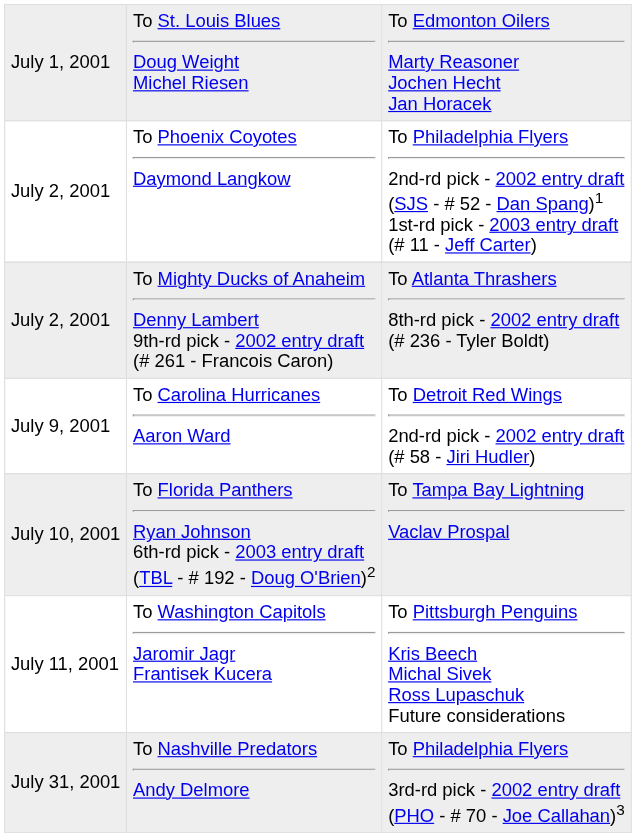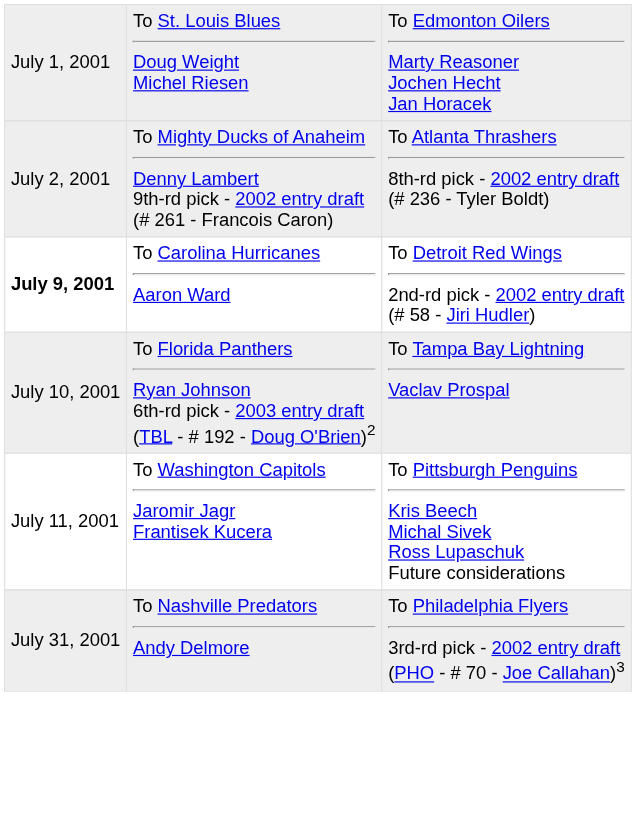 <table border=1 style="border-collapse:collapse" bordercolor="#DFDFDF"  cellpadding="5">
 <tr bgcolor="#eeeeee">
 <td>July 1, 2001</td>
 <td valign="top">To <a href='#'>St. Louis Blues</a> <hr><a href='#'>Doug Weight</a><br><a href='#'>Michel Riesen</a></td>
 <td valign="top">To <a href='#'>Edmonton Oilers</a> <hr><a href='#'>Marty Reasoner</a><br><a href='#'>Jochen Hecht</a><br><a href='#'>Jan Horacek</a></td>
-</tr>
-<tr>
-<td>July 2, 2001</td>
-<td valign="top">To <a href='#'>Phoenix Coyotes</a> <hr><a href='#'>Daymond Langkow</a></td>
-<td valign="top">To <a href='#'>Philadelphia Flyers</a> <hr>2nd-rd pick - <a href='#'>2002 entry draft</a><br>(<a href='#'>SJS</a> - # 52 - <a href='#'>Dan Spang</a>)<sup>1</sup><br>1st-rd pick - <a href='#'>2003 entry draft</a><br>(# 11 - <a href='#'>Jeff Carter</a>)</td>
 </tr>
 <tr>
 </tr>
 <tr bgcolor="#eeeeee">
 <td>July 2, 2001</td>
 <td valign="top">To <a href='#'>Mighty Ducks of Anaheim</a> <hr><a href='#'>Denny Lambert</a><br>9th-rd pick - <a href='#'>2002 entry draft</a><br>(# 261 - Francois Caron)</td>
 <td valign="top">To <a href='#'>Atlanta Thrashers</a> <hr>8th-rd pick - <a href='#'>2002 entry draft</a><br>(# 236 - Tyler Boldt)</td>
 </tr>
 <tr>
-<td>July 9, 2001</td>
+<td><strong>July 9, 2001</strong></td>
 <td valign="top">To <a href='#'>Carolina Hurricanes</a> <hr><a href='#'>Aaron Ward</a></td>
 <td valign="top">To <a href='#'>Detroit Red Wings</a> <hr>2nd-rd pick - <a href='#'>2002 entry draft</a><br>(# 58 - <a href='#'>Jiri Hudler</a>)</td>
 </tr>
 <tr>
 </tr>
 <tr bgcolor="#eeeeee">
 <td>July 10, 2001</td>
 <td valign="top">To <a href='#'>Florida Panthers</a> <hr><a href='#'>Ryan Johnson</a><br>6th-rd pick - <a href='#'>2003 entry draft</a><br>(<a href='#'>TBL</a> - # 192 - <a href='#'>Doug O'Brien</a>)<sup>2</sup></td>
 <td valign="top">To <a href='#'>Tampa Bay Lightning</a> <hr><a href='#'>Vaclav Prospal</a></td>
 </tr>
 <tr>
 <td>July 11, 2001</td>
 <td valign="top">To <a href='#'>Washington Capitols</a> <hr><a href='#'>Jaromir Jagr</a><br><a href='#'>Frantisek Kucera</a></td>
 <td valign="top">To <a href='#'>Pittsburgh Penguins</a> <hr><a href='#'>Kris Beech</a><br><a href='#'>Michal Sivek</a><br><a href='#'>Ross Lupaschuk</a><br>Future considerations</td>
 </tr>
 <tr>
 </tr>
 <tr bgcolor="#eeeeee">
 <td>July 31, 2001</td>
 <td valign="top">To <a href='#'>Nashville Predators</a> <hr><a href='#'>Andy Delmore</a></td>
 <td valign="top">To <a href='#'>Philadelphia Flyers</a> <hr>3rd-rd pick - <a href='#'>2002 entry draft</a><br>(<a href='#'>PHO</a> - # 70 - <a href='#'>Joe Callahan</a>)<sup>3</sup></td>
 </tr>
 </table>
